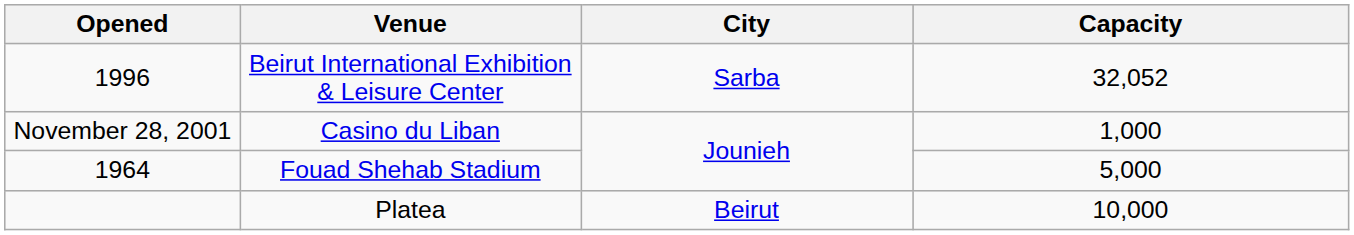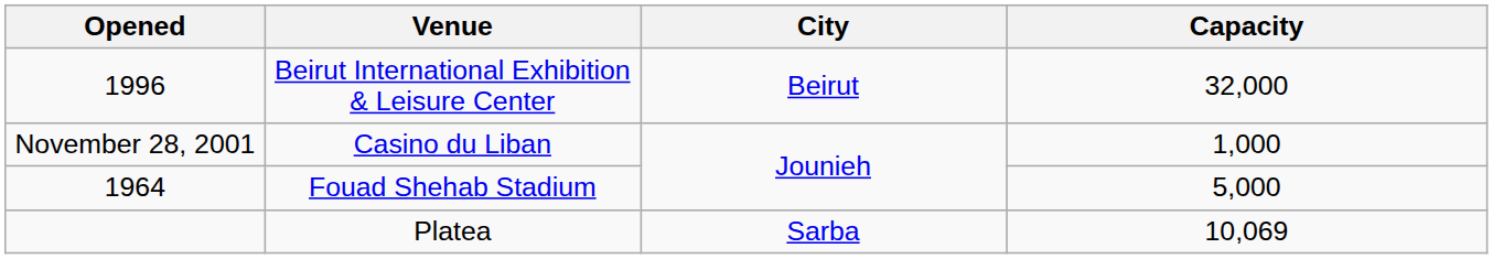 <table class="sortable wikitable" style="text-align:center;">
 <tr>
 <th scope="col" style="width:10em;">Opened</th>
 <th scope="col" style="width:15em;">Venue</th>
 <th scope="col" style="width:15em;">City</th>
 <th scope="col" style="width:20em;">Capacity</th>
 </tr>
 <tr>
 <td>1996</td>
 <td><a href='#'>Beirut International Exhibition & Leisure Center</a></td>
-<td><a href='#'>Sarba</a></td>
-<td>32,052</td>
+<td><a href='#'>Beirut</a></td>
+<td>32,000</td>
 </tr>
 <tr>
 <td>November 28, 2001</td>
 <td><a href='#'>Casino du Liban</a></td>
 <td rowspan="2"><a href='#'>Jounieh</a></td>
 <td>1,000</td>
 </tr>
 <tr>
 <td>1964</td>
 <td><a href='#'>Fouad Shehab Stadium</a></td>
 <td>5,000</td>
 </tr>
 <tr>
 <td></td>
 <td>Platea</td>
-<td><a href='#'>Beirut</a></td>
-<td>10,000</td>
+<td><a href='#'>Sarba</a></td>
+<td>10,069</td>
 </tr>
 </table>
